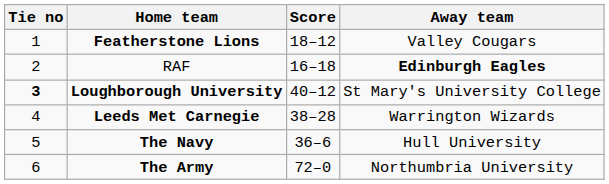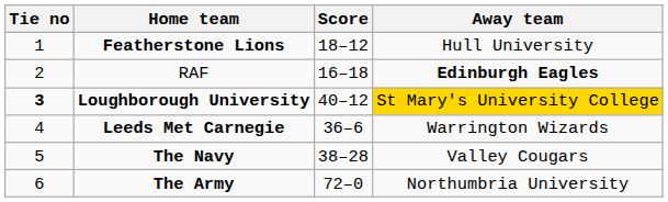 <table class="wikitable" style="text-align: center">
 <tr>
 <th>Tie no</th>
 <th>Home team</th>
 <th>Score</th>
 <th>Away team</th>
 </tr>
 <tr>
 <td>1</td>
 <td><strong>Featherstone Lions</strong></td>
 <td>18–12</td>
-<td>Valley Cougars</td>
+<td>Hull University</td>
 </tr>
 <tr>
 <td>2</td>
 <td>RAF</td>
 <td>16–18</td>
 <td><strong>Edinburgh Eagles</strong></td>
 </tr>
 <tr>
 <td><strong>3</strong></td>
 <td><strong>Loughborough University</strong></td>
 <td>40–12</td>
-<td>St Mary's University College</td>
+<td style="background: gold;">St Mary's University College</td>
 </tr>
 <tr>
 <td>4</td>
 <td><strong>Leeds Met Carnegie</strong></td>
-<td>38–28</td>
+<td>36–6</td>
 <td>Warrington Wizards</td>
 </tr>
 <tr>
 <td>5</td>
 <td><strong>The Navy</strong></td>
-<td>36–6</td>
-<td>Hull University</td>
+<td>38–28</td>
+<td>Valley Cougars</td>
 </tr>
 <tr>
 <td>6</td>
 <td><strong>The Army</strong></td>
 <td>72–0</td>
 <td>Northumbria University</td>
 </tr>
 </table>
